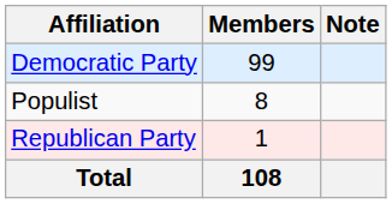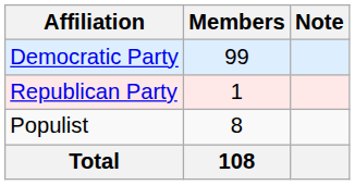 <table class="wikitable">
 <tr>
 <th valign="bottom">Affiliation</th>
 <th valign="bottom">Members</th>
 <th valign="bottom">Note</th>
 </tr>
 <tr>
 <td bgcolor="#DDEEFF"><a href='#'>Democratic Party</a></td>
 <td bgcolor="#DDEEFF" align="center">99</td>
 <td bgcolor="#DDEEFF"></td>
 </tr>
 <tr>
+<td bgcolor="#FFE8E8"><a href='#'>Republican Party</a></td>
+<td bgcolor="#FFE8E8" align="center">1</td>
+<td bgcolor="#FFE8E8"></td>
+</tr>
+<tr>
 <td>Populist</td>
 <td align="center">8</td>
 <td></td>
-</tr>
-<tr>
-<td bgcolor="#FFE8E8"><a href='#'>Republican Party</a></td>
-<td bgcolor="#FFE8E8" align="center">1</td>
-<td bgcolor="#FFE8E8"></td>
 </tr>
 <tr>
 <th align="center"><strong>Total</strong></th>
 <th align="center"><strong>108</strong></th>
 <th></th>
 </tr>
 </table>
